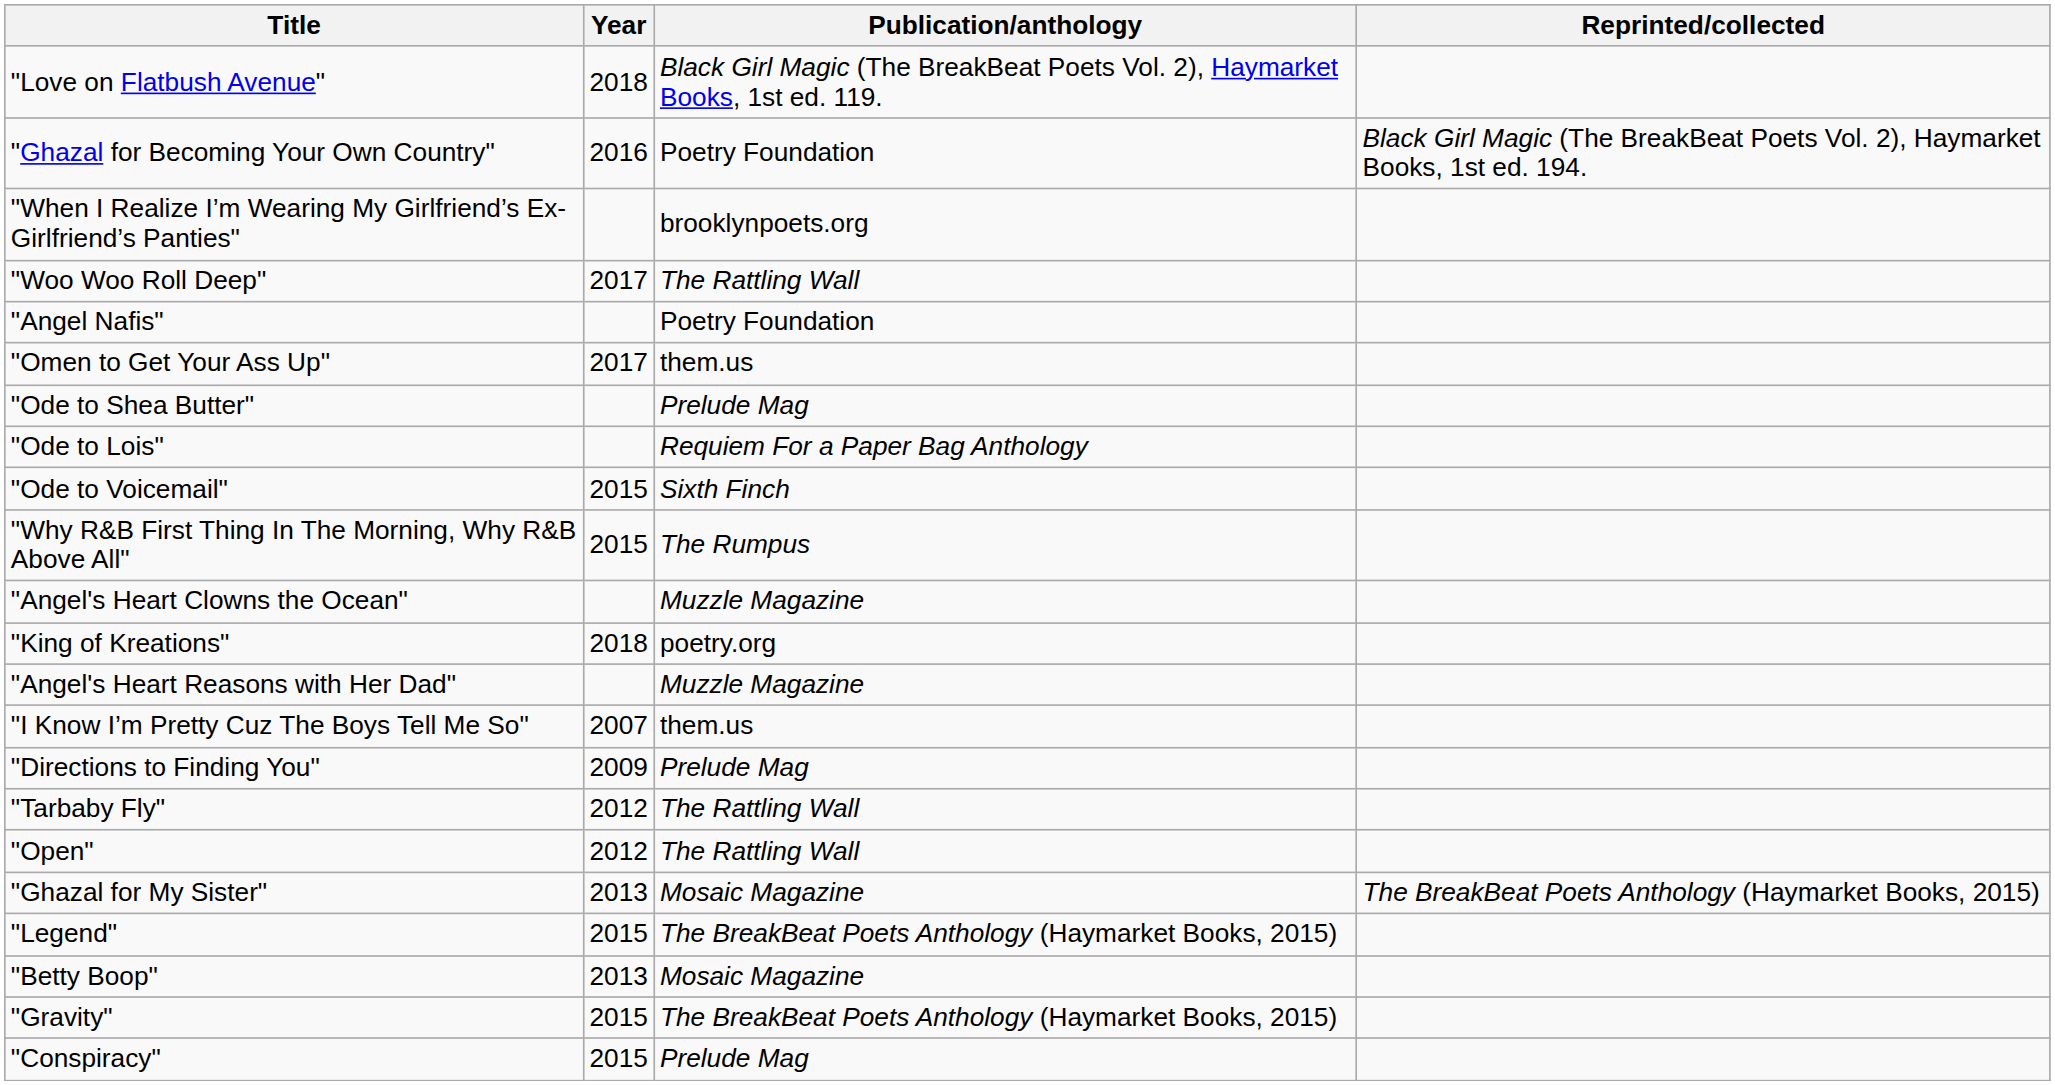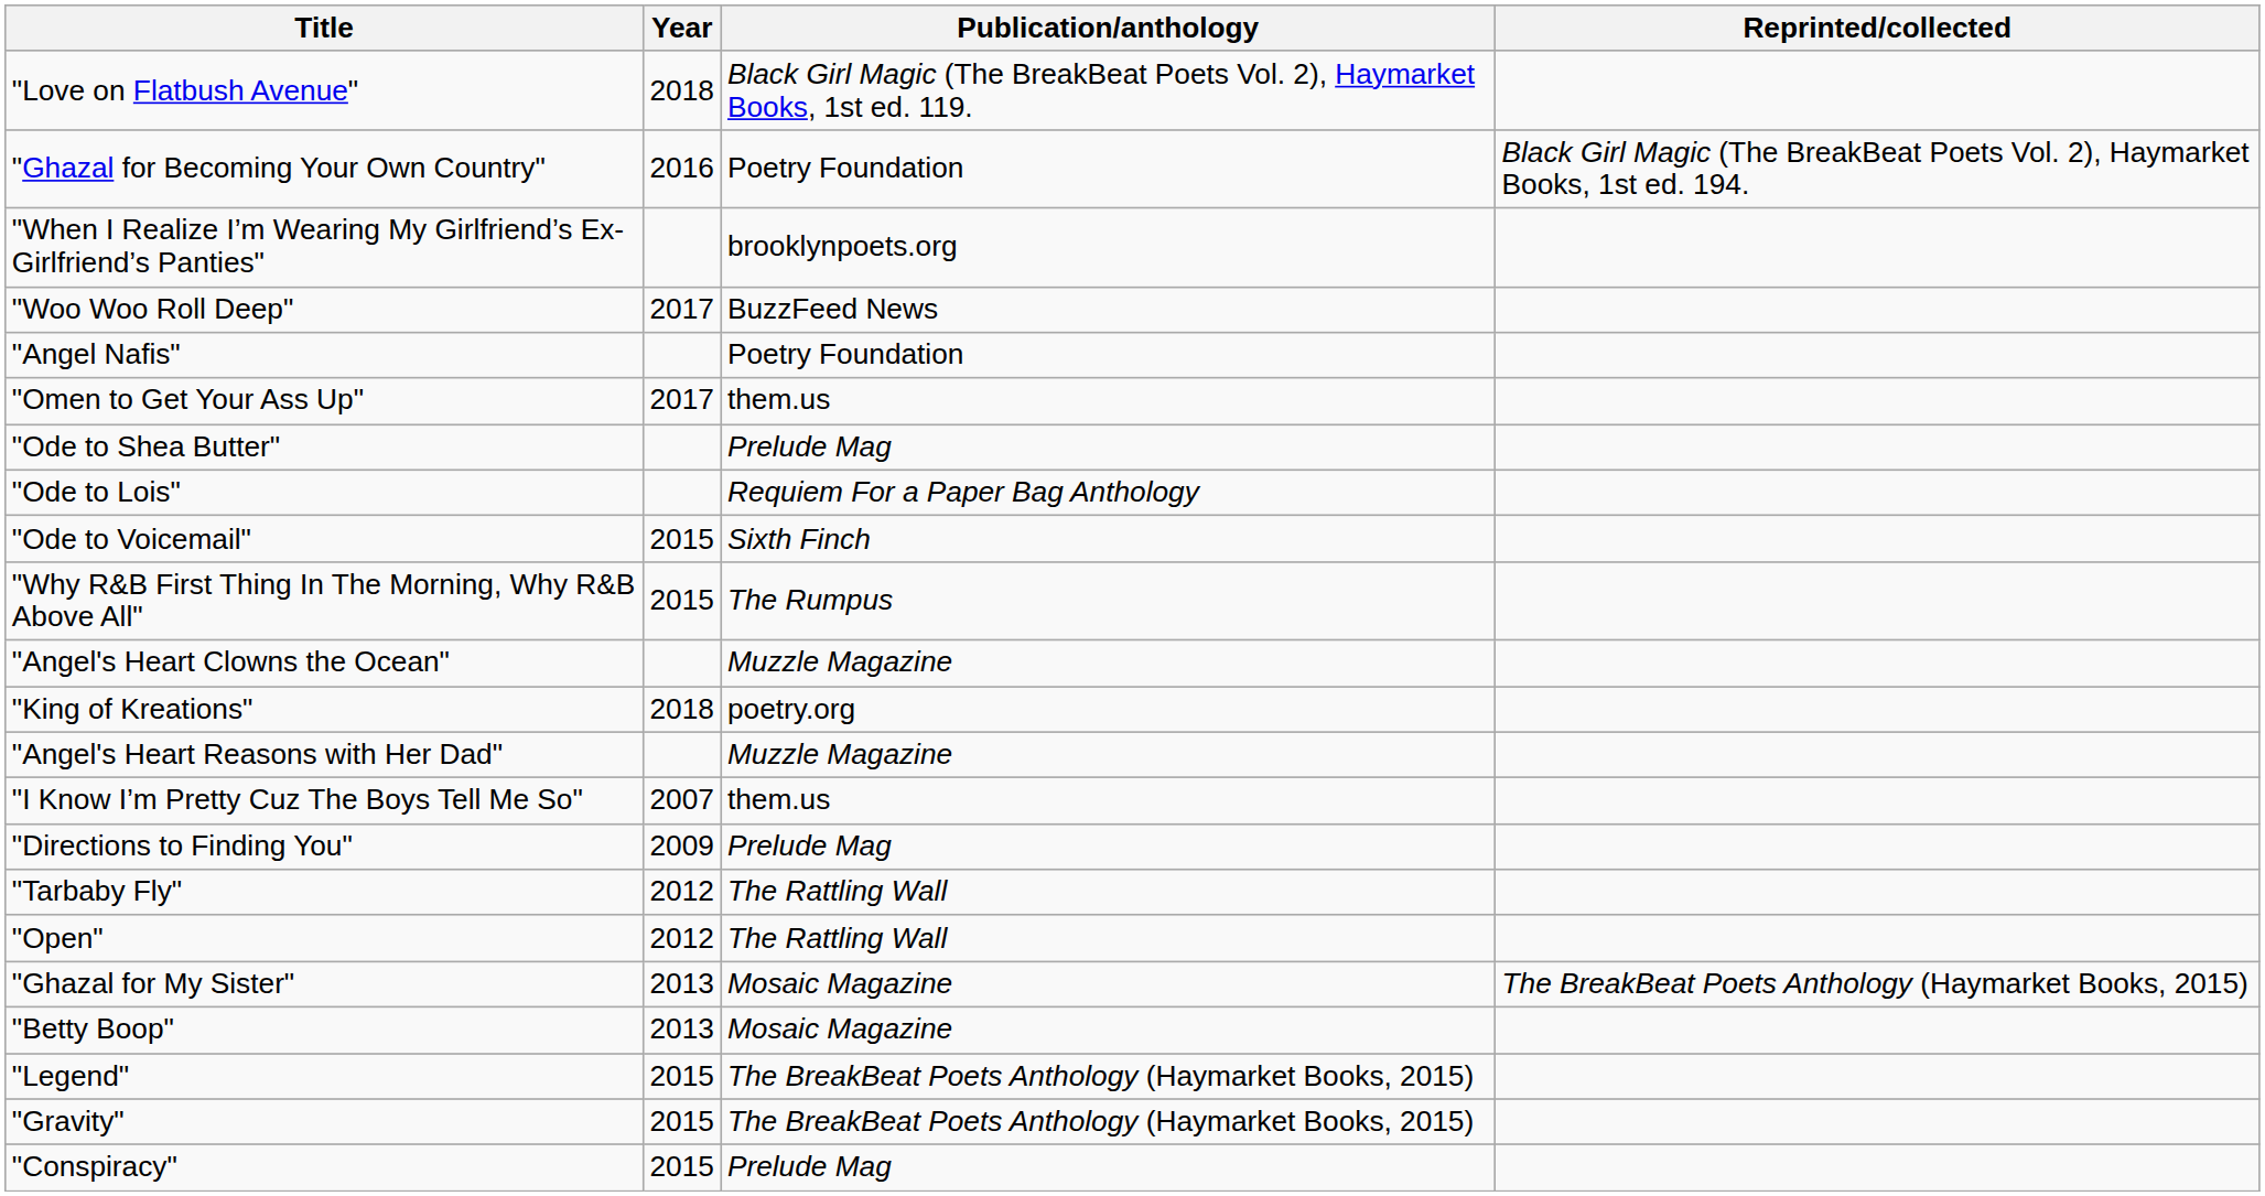 <table class="wikitable sortable mw-collapsible mw-collapsed">
 <tr>
 <th>Title</th>
 <th>Year</th>
 <th>Publication/anthology</th>
 <th>Reprinted/collected</th>
 </tr>
 <tr>
 <td>"Love on <a href='#'>Flatbush Avenue</a>"</td>
 <td>2018</td>
 <td><em>Black Girl Magic</em> (The BreakBeat Poets Vol. 2), <a href='#'>Haymarket Books</a>, 1st ed. 119.</td>
 <td></td>
 </tr>
 <tr>
 <td>"<a href='#'>Ghazal</a> for Becoming Your Own Country"</td>
 <td>2016</td>
 <td>Poetry Foundation</td>
 <td><em>Black Girl Magic</em> (The BreakBeat Poets Vol. 2), Haymarket Books, 1st ed. 194.</td>
 </tr>
 <tr>
 <td>"When I Realize I’m Wearing My Girlfriend’s Ex-Girlfriend’s Panties"</td>
 <td></td>
 <td>brooklynpoets.org</td>
 <td></td>
 </tr>
 <tr>
 <td>"Woo Woo Roll Deep"</td>
 <td>2017</td>
-<td><em>The Rattling Wall</em></td>
+<td>BuzzFeed News</td>
 <td></td>
 </tr>
 <tr>
 <td>"Angel Nafis"</td>
 <td></td>
 <td>Poetry Foundation</td>
 <td></td>
 </tr>
 <tr>
 <td>"Omen to Get Your Ass Up"</td>
 <td>2017</td>
 <td>them.us</td>
 <td></td>
 </tr>
 <tr>
 <td>"Ode to Shea Butter"</td>
 <td></td>
 <td><em>Prelude Mag</em></td>
 <td></td>
 </tr>
 <tr>
 <td>"Ode to Lois"</td>
 <td></td>
 <td><em>Requiem For a Paper Bag Anthology</em></td>
 <td></td>
 </tr>
 <tr>
 <td>"Ode to Voicemail"</td>
 <td>2015</td>
 <td><em>Sixth Finch</em></td>
 <td></td>
 </tr>
 <tr>
 <td>"Why R&B First Thing In The Morning, Why R&B Above All"</td>
 <td>2015</td>
 <td><em>The Rumpus</em></td>
 <td></td>
 </tr>
 <tr>
 <td>"Angel's Heart Clowns the Ocean"</td>
 <td></td>
 <td><em>Muzzle Magazine</em></td>
 <td> </td>
 </tr>
 <tr>
 <td>"King of Kreations"</td>
 <td>2018</td>
 <td>poetry.org</td>
 <td></td>
 </tr>
 <tr>
 <td>"Angel's Heart Reasons with Her Dad"</td>
 <td></td>
 <td><em>Muzzle Magazine</em></td>
 <td></td>
 </tr>
 <tr>
 <td>"I Know I’m Pretty Cuz The Boys Tell Me So"</td>
 <td>2007</td>
 <td>them.us</td>
 <td></td>
 </tr>
 <tr>
 <td>"Directions to Finding You"</td>
 <td>2009</td>
 <td><em>Prelude Mag</em></td>
 <td></td>
 </tr>
 <tr>
 <td>"Tarbaby Fly"</td>
 <td>2012</td>
 <td><em>The Rattling Wall</em></td>
 <td></td>
 </tr>
 <tr>
 <td>"Open"</td>
 <td>2012</td>
 <td><em>The Rattling Wall</em></td>
 <td></td>
 </tr>
 <tr>
 <td>"Ghazal for My Sister"</td>
 <td>2013</td>
 <td><em>Mosaic Magazine</em></td>
 <td><em>The BreakBeat Poets Anthology</em> (Haymarket Books, 2015)</td>
 </tr>
 <tr>
+<td>"Betty Boop"</td>
+<td>2013</td>
+<td><em>Mosaic Magazine</em></td>
+<td></td>
+</tr>
+<tr>
 <td>"Legend"</td>
 <td>2015</td>
 <td><em>The BreakBeat Poets Anthology</em> (Haymarket Books, 2015)</td>
-<td></td>
-</tr>
-<tr>
-<td>"Betty Boop"</td>
-<td>2013</td>
-<td><em>Mosaic Magazine</em></td>
 <td></td>
 </tr>
 <tr>
 <td>"Gravity"</td>
 <td>2015</td>
 <td><em>The BreakBeat Poets Anthology</em> (Haymarket Books, 2015)</td>
 <td></td>
 </tr>
 <tr>
 <td>"Conspiracy"</td>
 <td>2015</td>
 <td><em>Prelude Mag</em></td>
 <td></td>
 </tr>
 </table>
